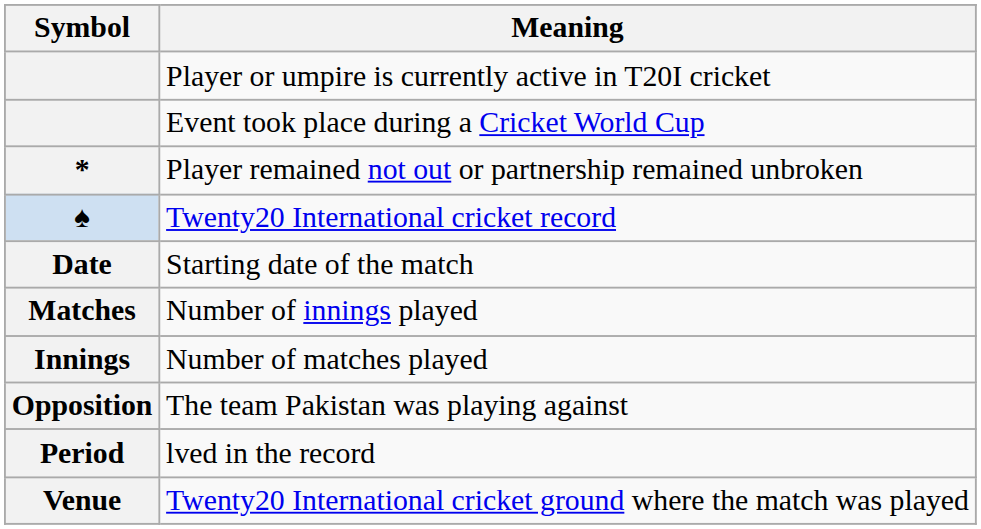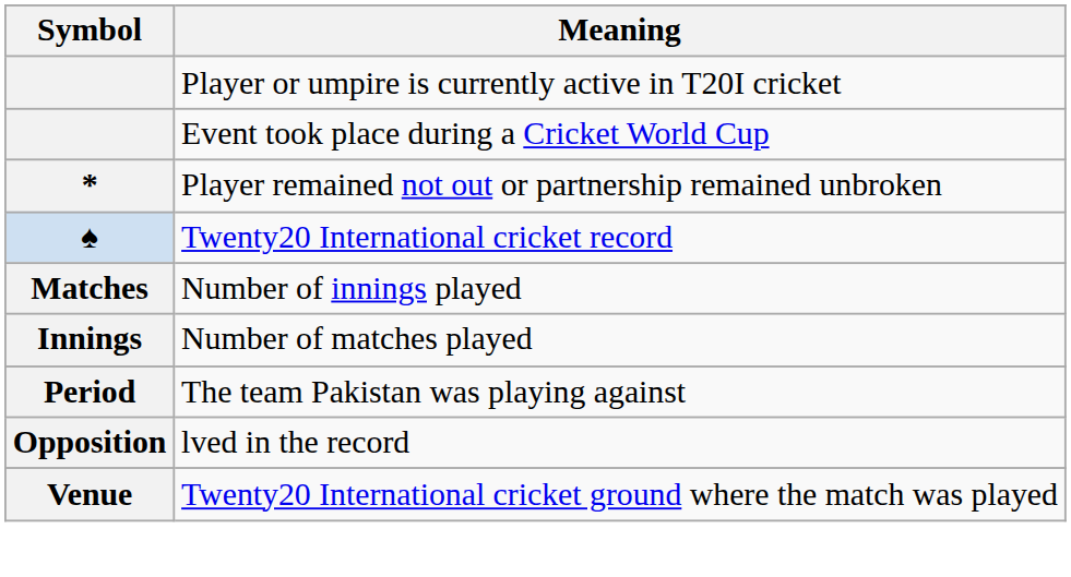 <table class="wikitable plainrowheaders">
 <tr>
 <th scope=col>Symbol</th>
 <th scope=col>Meaning</th>
 </tr>
 <tr>
 <th scope=row></th>
 <td>Player or umpire is currently active in T20I cricket</td>
 </tr>
 <tr>
 <th scope=row></th>
 <td>Event took place during a <a href='#'>Cricket World Cup</a></td>
 </tr>
 <tr>
 <th scope=row>*</th>
 <td>Player remained <a href='#'>not out</a> or partnership remained unbroken</td>
 </tr>
 <tr>
 <th scope=row style=background:#cee0f2;>♠</th>
 <td><a href='#'>Twenty20 International cricket record</a></td>
 </tr>
 <tr>
-<th scope=row>Date</th>
-<td>Starting date of the match</td>
-</tr>
-<tr>
 <th scope=row>Matches</th>
 <td>Number of <a href='#'>innings</a> played</td>
 </tr>
 <tr>
 <th scope=row>Innings</th>
 <td>Number of matches played</td>
 </tr>
 <tr>
-<th scope=row>Opposition</th>
+<th scope=row>Period</th>
 <td>The team Pakistan was playing against</td>
 </tr>
 <tr>
-<th scope=row>Period</th>
+<th scope=row>Opposition</th>
 <td>lved in the record</td>
 </tr>
 <tr>
 <th scope=row>Venue</th>
 <td><a href='#'>Twenty20 International cricket ground</a> where the match was played</td>
 </tr>
 </table>
